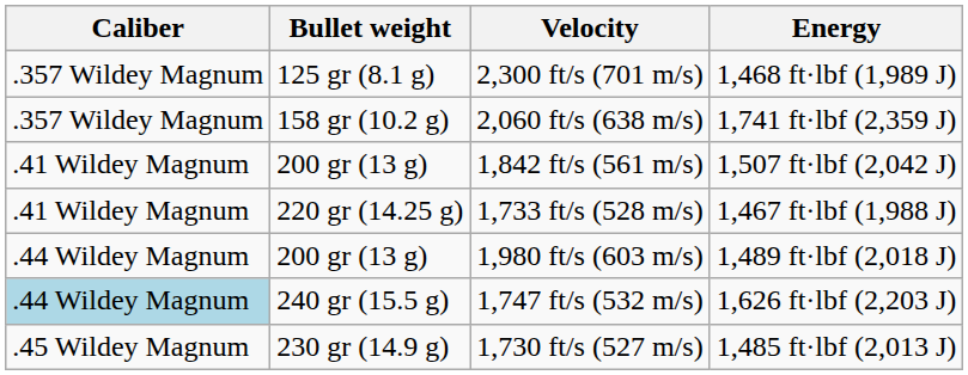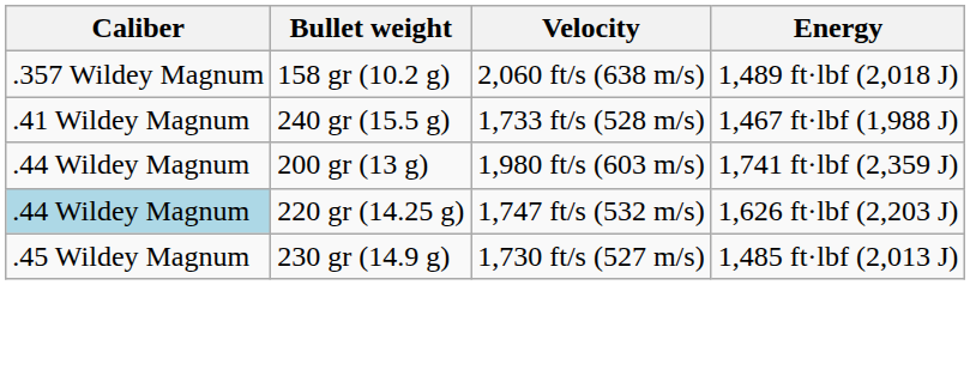 <table class="wikitable sortable">
 <tr>
 <th>Caliber</th>
 <th>Bullet weight</th>
 <th>Velocity</th>
 <th>Energy</th>
 </tr>
 <tr>
 <td>.357 Wildey Magnum</td>
-<td>125 gr (8.1 g)</td>
-<td>2,300 ft/s (701 m/s)</td>
-<td>1,468 ft·lbf (1,989 J)</td>
-</tr>
-<tr>
-<td>.357 Wildey Magnum</td>
 <td>158 gr (10.2 g)</td>
 <td>2,060 ft/s (638 m/s)</td>
-<td>1,741 ft·lbf (2,359 J)</td>
+<td>1,489 ft·lbf (2,018 J)</td>
 </tr>
 <tr>
 <td>.41 Wildey Magnum</td>
-<td>200 gr (13 g)</td>
-<td>1,842 ft/s (561 m/s)</td>
-<td>1,507 ft·lbf (2,042 J)</td>
-</tr>
-<tr>
-<td>.41 Wildey Magnum</td>
-<td>220 gr (14.25 g)</td>
+<td>240 gr (15.5 g)</td>
 <td>1,733 ft/s (528 m/s)</td>
 <td>1,467 ft·lbf (1,988 J)</td>
 </tr>
 <tr>
 <td>.44 Wildey Magnum</td>
 <td>200 gr (13 g)</td>
 <td>1,980 ft/s (603 m/s)</td>
-<td>1,489 ft·lbf (2,018 J)</td>
+<td>1,741 ft·lbf (2,359 J)</td>
 </tr>
 <tr>
 <td style="background: lightblue;">.44 Wildey Magnum</td>
-<td>240 gr (15.5 g)</td>
+<td>220 gr (14.25 g)</td>
 <td>1,747 ft/s (532 m/s)</td>
 <td>1,626 ft·lbf (2,203 J)</td>
 </tr>
 <tr>
 <td>.45 Wildey Magnum</td>
 <td>230 gr (14.9 g)</td>
 <td>1,730 ft/s (527 m/s)</td>
 <td>1,485 ft·lbf (2,013 J)</td>
 </tr>
 </table>
